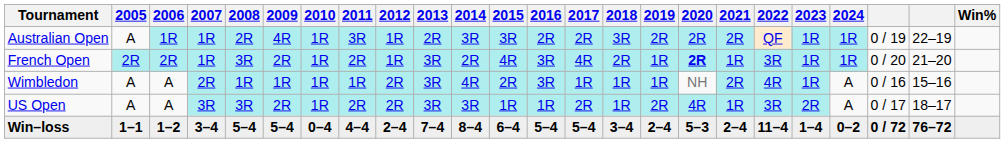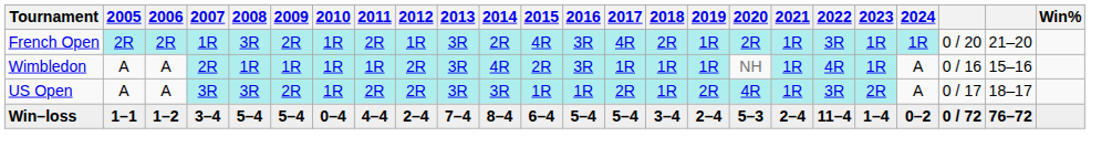 <table class="wikitable nowrap" style=text-align:center>
 <tr>
 <th>Tournament</th>
 <th><a href='#'>2005</a></th>
 <th><a href='#'>2006</a></th>
 <th><a href='#'>2007</a></th>
 <th><a href='#'>2008</a></th>
 <th><a href='#'>2009</a></th>
 <th><a href='#'>2010</a></th>
 <th><a href='#'>2011</a></th>
 <th><a href='#'>2012</a></th>
 <th><a href='#'>2013</a></th>
 <th><a href='#'>2014</a></th>
 <th><a href='#'>2015</a></th>
 <th><a href='#'>2016</a></th>
 <th><a href='#'>2017</a></th>
 <th><a href='#'>2018</a></th>
 <th><a href='#'>2019</a></th>
 <th><a href='#'>2020</a></th>
 <th><a href='#'>2021</a></th>
 <th><a href='#'>2022</a></th>
 <th><a href='#'>2023</a></th>
 <th><a href='#'>2024</a></th>
 <th></th>
 <th></th>
 <th>Win%</th>
 </tr>
 <tr>
-<td align=left><a href='#'>Australian Open</a></td>
-<td>A</td>
-<td style=background:#afeeee><a href='#'>1R</a></td>
-<td style=background:#afeeee><a href='#'>1R</a></td>
-<td style=background:#afeeee><a href='#'>2R</a></td>
-<td style=background:#afeeee><a href='#'>4R</a></td>
-<td style=background:#afeeee><a href='#'>1R</a></td>
-<td style=background:#afeeee><a href='#'>3R</a></td>
-<td style=background:#afeeee><a href='#'>1R</a></td>
-<td style=background:#afeeee><a href='#'>2R</a></td>
-<td style=background:#afeeee><a href='#'>3R</a></td>
-<td style=background:#afeeee><a href='#'>3R</a></td>
-<td style=background:#afeeee><a href='#'>2R</a></td>
-<td style=background:#afeeee><a href='#'>2R</a></td>
-<td style=background:#afeeee><a href='#'>3R</a></td>
-<td style=background:#afeeee><a href='#'>2R</a></td>
-<td style=background:#afeeee><a href='#'>2R</a></td>
-<td style=background:#afeeee><a href='#'>2R</a></td>
-<td style=background:#ffebcd><a href='#'>QF</a></td>
-<td style=background:#afeeee><a href='#'>1R</a></td>
-<td style=background:#afeeee><a href='#'>1R</a></td>
-<td>0 / 19</td>
-<td>22–19</td>
-<td></td>
-</tr>
-<tr>
 <td align=left><a href='#'>French Open</a></td>
 <td style=background:#afeeee><a href='#'>2R</a></td>
 <td style=background:#afeeee><a href='#'>2R</a></td>
 <td style=background:#afeeee><a href='#'>1R</a></td>
 <td style=background:#afeeee><a href='#'>3R</a></td>
 <td style=background:#afeeee><a href='#'>2R</a></td>
 <td style=background:#afeeee><a href='#'>1R</a></td>
 <td style=background:#afeeee><a href='#'>2R</a></td>
 <td style=background:#afeeee><a href='#'>1R</a></td>
 <td style=background:#afeeee><a href='#'>3R</a></td>
 <td style=background:#afeeee><a href='#'>2R</a></td>
 <td style=background:#afeeee><a href='#'>4R</a></td>
 <td style=background:#afeeee><a href='#'>3R</a></td>
 <td style=background:#afeeee><a href='#'>4R</a></td>
 <td style=background:#afeeee><a href='#'>2R</a></td>
 <td style=background:#afeeee><a href='#'>1R</a></td>
-<td style=background:#afeeee><strong><a href='#'>2R</a></strong></td>
+<td style=background:#afeeee><a href='#'>2R</a></td>
 <td style=background:#afeeee><a href='#'>1R</a></td>
 <td style=background:#afeeee><a href='#'>3R</a></td>
 <td style=background:#afeeee><a href='#'>1R</a></td>
 <td style=background:#afeeee><a href='#'>1R</a></td>
 <td>0 / 20</td>
 <td>21–20</td>
 <td></td>
 </tr>
 <tr>
 <td align=left><a href='#'>Wimbledon</a></td>
 <td>A</td>
 <td>A</td>
 <td style=background:#afeeee><a href='#'>2R</a></td>
 <td style=background:#afeeee><a href='#'>1R</a></td>
 <td style=background:#afeeee><a href='#'>1R</a></td>
 <td style=background:#afeeee><a href='#'>1R</a></td>
 <td style=background:#afeeee><a href='#'>1R</a></td>
 <td style=background:#afeeee><a href='#'>2R</a></td>
 <td style=background:#afeeee><a href='#'>3R</a></td>
 <td style=background:#afeeee><a href='#'>4R</a></td>
 <td style=background:#afeeee><a href='#'>2R</a></td>
 <td style=background:#afeeee><a href='#'>3R</a></td>
 <td style=background:#afeeee><a href='#'>1R</a></td>
 <td style=background:#afeeee><a href='#'>1R</a></td>
 <td style=background:#afeeee><a href='#'>1R</a></td>
 <td style=color:#767676>NH</td>
-<td style=background:#afeeee><a href='#'>2R</a></td>
+<td style=background:#afeeee><a href='#'>1R</a></td>
 <td style=background:#afeeee><a href='#'>4R</a></td>
 <td style=background:#afeeee><a href='#'>1R</a></td>
 <td>A</td>
 <td>0 / 16</td>
 <td>15–16</td>
 <td></td>
 </tr>
 <tr>
 <td align=left><a href='#'>US Open</a></td>
 <td>A</td>
 <td>A</td>
 <td style=background:#afeeee><a href='#'>3R</a></td>
 <td style=background:#afeeee><a href='#'>3R</a></td>
 <td style=background:#afeeee><a href='#'>2R</a></td>
 <td style=background:#afeeee><a href='#'>1R</a></td>
 <td style=background:#afeeee><a href='#'>2R</a></td>
 <td style=background:#afeeee><a href='#'>2R</a></td>
 <td style=background:#afeeee><a href='#'>3R</a></td>
 <td style=background:#afeeee><a href='#'>3R</a></td>
 <td style=background:#afeeee><a href='#'>1R</a></td>
 <td style=background:#afeeee><a href='#'>1R</a></td>
 <td style=background:#afeeee><a href='#'>2R</a></td>
 <td style=background:#afeeee><a href='#'>1R</a></td>
 <td style=background:#afeeee><a href='#'>2R</a></td>
 <td style=background:#afeeee><a href='#'>4R</a></td>
 <td style=background:#afeeee><a href='#'>1R</a></td>
 <td style=background:#afeeee><a href='#'>3R</a></td>
 <td style=background:#afeeee><a href='#'>2R</a></td>
 <td>A</td>
 <td>0 / 17</td>
 <td>18–17</td>
 <td></td>
 </tr>
 <tr style=background:#efefef;font-weight:bold>
 <td style=text-align:left>Win–loss</td>
 <td>1–1</td>
 <td>1–2</td>
 <td>3–4</td>
 <td>5–4</td>
 <td>5–4</td>
 <td>0–4</td>
 <td>4–4</td>
 <td>2–4</td>
 <td>7–4</td>
 <td>8–4</td>
 <td>6–4</td>
 <td>5–4</td>
 <td>5–4</td>
 <td>3–4</td>
 <td>2–4</td>
 <td>5–3</td>
 <td>2–4</td>
 <td>11–4</td>
 <td>1–4</td>
 <td>0–2</td>
 <td>0 / 72</td>
 <td>76–72</td>
 <td></td>
 </tr>
 </table>
